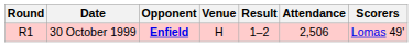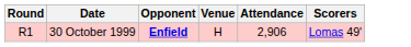 <table class= "wikitable " style="font-size:100%; text-align:center">
 <tr>
 <th>Round</th>
 <th>Date</th>
 <th>Opponent</th>
 <th>Venue</th>
-<th>Result</th>
 <th>Attendance</th>
 <th>Scorers</th>
 </tr>
 <tr style="background: #FFCCCC;">
 <td>R1</td>
 <td>30 October 1999</td>
 <td><strong><a href='#'>Enfield</a></strong></td>
 <td>H</td>
-<td>1–2</td>
-<td>2,506</td>
+<td>2,906</td>
 <td><a href='#'>Lomas</a> 49'</td>
 </tr>
 </table>
